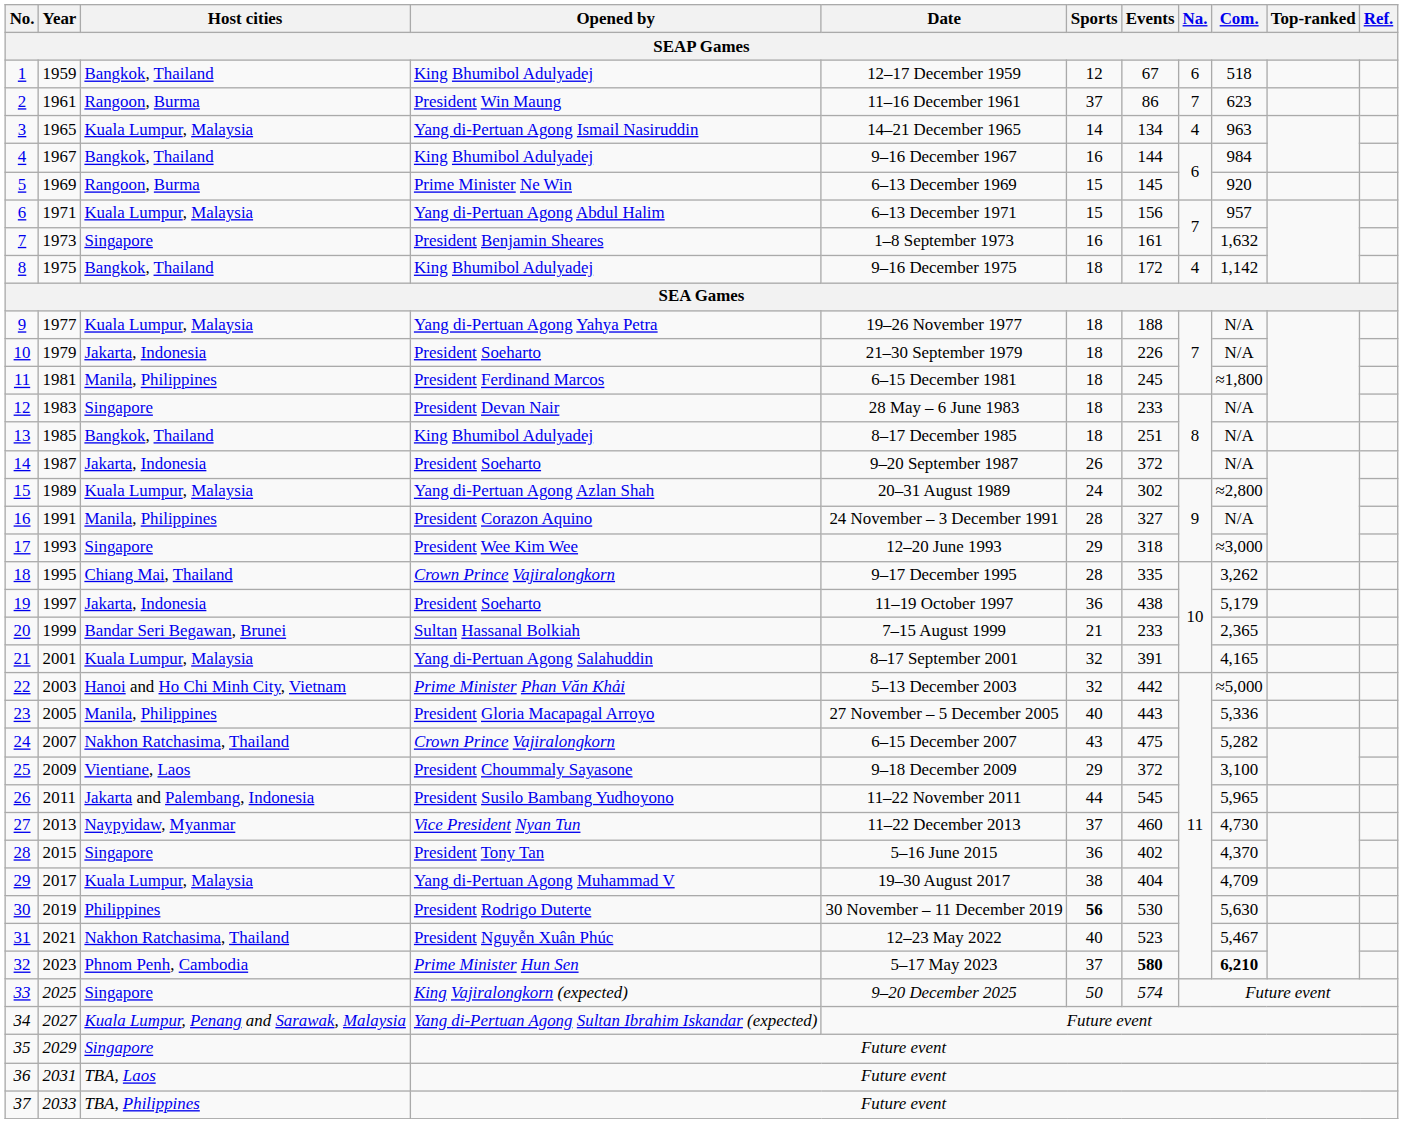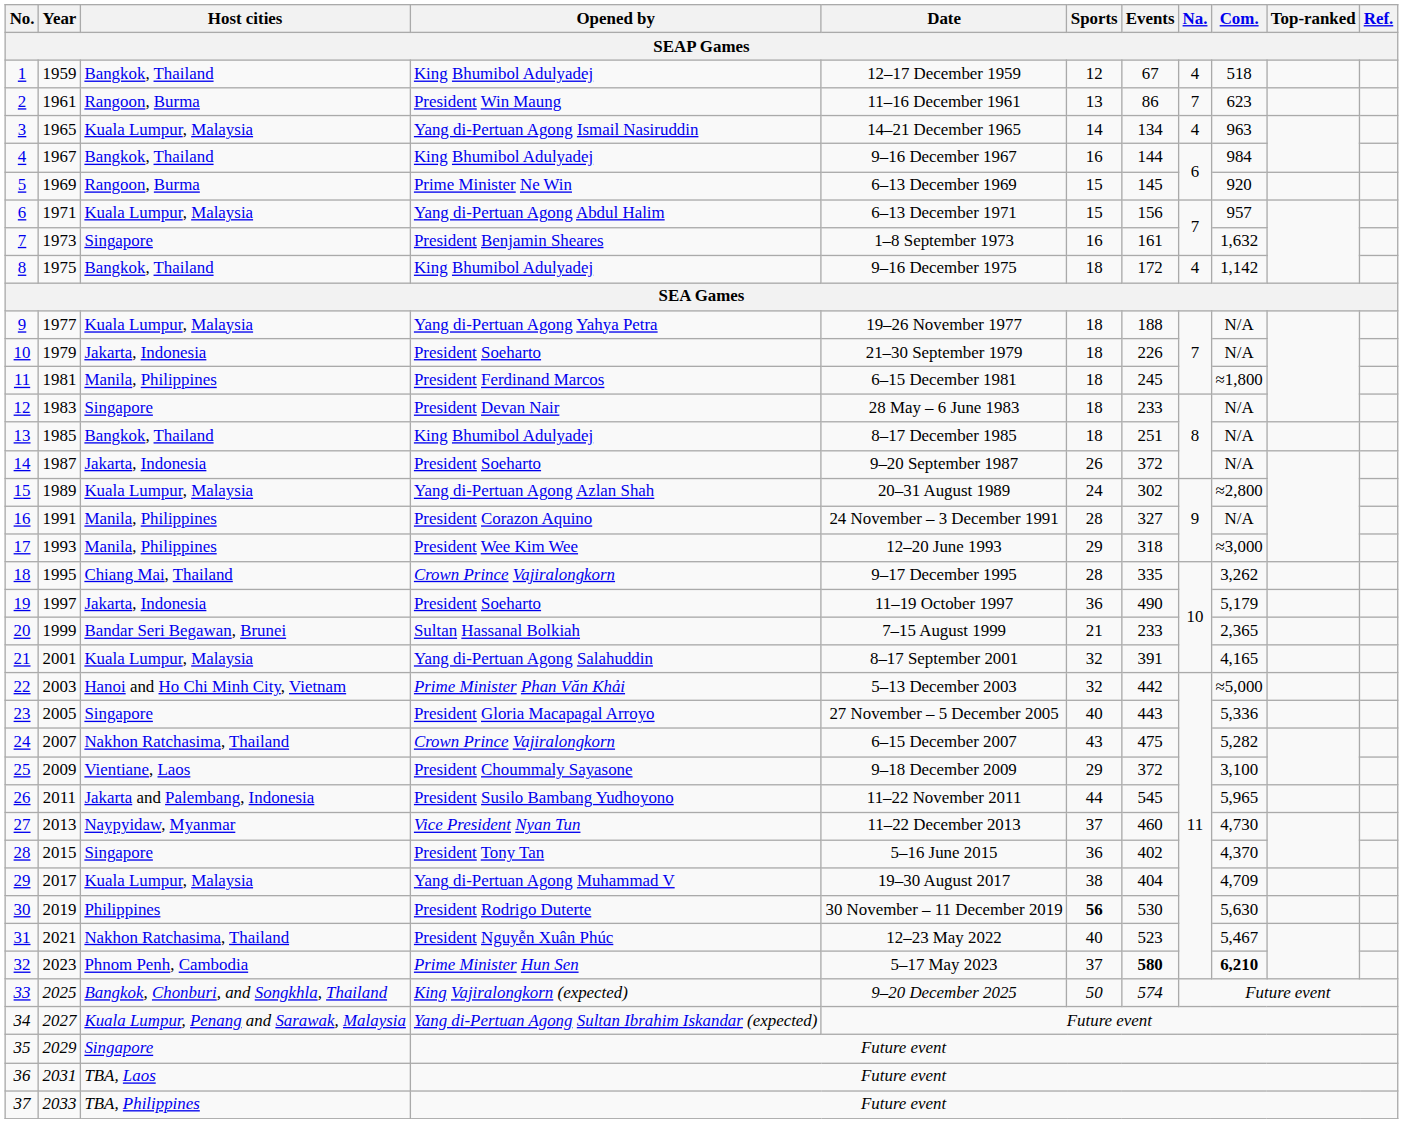 <table class="wikitable sortable" style="font-size: 80%; margin-left:auto; margin-right:auto;">
 <tr>
 <th rowspan="1">No.</th>
 <th rowspan="1">Year</th>
 <th rowspan="1">Host cities</th>
 <th rowspan="1">Opened by</th>
 <th rowspan="1">Date</th>
 <th rowspan="1">Sports</th>
 <th rowspan="1">Events</th>
 <th rowspan="1"><a href='#'>Na.</a></th>
 <th rowspan="1"><a href='#'>Com.</a></th>
 <th rowspan="1">Top-ranked</th>
 <th rowspan="1"><a href='#'>Ref.</a></th>
 </tr>
 <tr>
 <th colspan="11" style="text-align:center;"><strong>SEAP Games</strong></th>
 </tr>
 <tr>
 <td align="center"><a href='#'>1</a></td>
 <td align="center">1959</td>
 <td align="left"> <a href='#'>Bangkok</a>, <a href='#'>Thailand</a></td>
 <td align="left"><a href='#'>King</a> <a href='#'>Bhumibol Adulyadej</a></td>
 <td align="center">12–17 December 1959</td>
 <td align="center">12</td>
 <td align="center">67</td>
-<td align="center">6</td>
+<td align="center">4</td>
 <td align="center">518</td>
 <td align="left"></td>
 <td align="center"></td>
 </tr>
 <tr>
 <td align="center"><a href='#'>2</a></td>
 <td align="center">1961</td>
 <td align="left"> <a href='#'>Rangoon</a>, <a href='#'>Burma</a></td>
 <td align="left"><a href='#'>President</a> <a href='#'>Win Maung</a></td>
 <td align="center">11–16 December 1961</td>
-<td align="center">37</td>
+<td align="center">13</td>
 <td align="center">86</td>
 <td align="center">7</td>
 <td align="center">623</td>
 <td align="left"></td>
 <td align="center"></td>
 </tr>
 <tr>
 <td align="center"><a href='#'>3</a></td>
 <td align="center">1965</td>
 <td align="left"> <a href='#'>Kuala Lumpur</a>, <a href='#'>Malaysia</a></td>
 <td align="left"><a href='#'>Yang di-Pertuan Agong</a> <a href='#'>Ismail Nasiruddin</a></td>
 <td align="center">14–21 December 1965</td>
 <td align="center">14</td>
 <td align="center">134</td>
 <td align="center">4</td>
 <td align="center">963</td>
 <td rowspan="2" align="left"></td>
 <td align="center"></td>
 </tr>
 <tr>
 <td align="center"><a href='#'>4</a></td>
 <td align="center">1967</td>
 <td align="left"> <a href='#'>Bangkok</a>, <a href='#'>Thailand</a></td>
 <td align="left"><a href='#'>King</a> <a href='#'>Bhumibol Adulyadej</a></td>
 <td align="center">9–16 December 1967</td>
 <td align="center">16</td>
 <td align="center">144</td>
 <td rowspan="2" align="center">6</td>
 <td align="center">984</td>
 <td align="center"></td>
 </tr>
 <tr>
 <td align="center"><a href='#'>5</a></td>
 <td align="center">1969</td>
 <td align="left"> <a href='#'>Rangoon</a>, <a href='#'>Burma</a></td>
 <td align="left"><a href='#'>Prime Minister</a> <a href='#'>Ne Win</a></td>
 <td align="center">6–13 December 1969</td>
 <td align="center">15</td>
 <td align="center">145</td>
 <td align="center">920</td>
 <td align="left"></td>
 <td align="center"></td>
 </tr>
 <tr>
 <td align="center"><a href='#'>6</a></td>
 <td align="center">1971</td>
 <td align="left"> <a href='#'>Kuala Lumpur</a>, <a href='#'>Malaysia</a></td>
 <td align="left"><a href='#'>Yang di-Pertuan Agong</a> <a href='#'>Abdul Halim</a></td>
 <td align="center">6–13 December 1971</td>
 <td align="center">15</td>
 <td align="center">156</td>
 <td rowspan="2" align="center">7</td>
 <td align="center">957</td>
 <td rowspan="3" align="left"></td>
 <td align="center"></td>
 </tr>
 <tr>
 <td align="center"><a href='#'>7</a></td>
 <td align="center">1973</td>
 <td align="left"> <a href='#'>Singapore</a></td>
 <td align="left"><a href='#'>President</a> <a href='#'>Benjamin Sheares</a></td>
 <td align="center">1–8 September 1973</td>
 <td align="center">16</td>
 <td align="center">161</td>
 <td align="center">1,632</td>
 <td align="center"></td>
 </tr>
 <tr>
 <td align="center"><a href='#'>8</a></td>
 <td align="center">1975</td>
 <td align="left"> <a href='#'>Bangkok</a>, <a href='#'>Thailand</a></td>
 <td align="left"><a href='#'>King</a> <a href='#'>Bhumibol Adulyadej</a></td>
 <td align="center">9–16 December 1975</td>
 <td align="center">18</td>
 <td align="center">172</td>
 <td align="center">4</td>
 <td align="center">1,142</td>
 <td align="center"></td>
 </tr>
 <tr>
 <th colspan="11" style="text-align:center;"><strong>SEA Games</strong></th>
 </tr>
 <tr>
 <td align="center"><a href='#'>9</a></td>
 <td align="center">1977</td>
 <td align="left"> <a href='#'>Kuala Lumpur</a>, <a href='#'>Malaysia</a></td>
 <td><a href='#'>Yang di-Pertuan Agong</a> <a href='#'>Yahya Petra</a></td>
 <td align="center">19–26 November 1977</td>
 <td align="center">18</td>
 <td align="center">188</td>
 <td rowspan="3" align="center">7</td>
 <td align="center">N/A</td>
 <td rowspan=4 align="left"></td>
 <td align="center"></td>
 </tr>
 <tr>
 <td align="center"><a href='#'>10</a></td>
 <td align="center">1979</td>
 <td align="left"> <a href='#'>Jakarta</a>, <a href='#'>Indonesia</a></td>
 <td><a href='#'>President</a> <a href='#'>Soeharto</a></td>
 <td align="center">21–30 September 1979</td>
 <td align="center">18</td>
 <td align="center">226</td>
 <td align="center">N/A</td>
 <td align="center"></td>
 </tr>
 <tr>
 <td align="center"><a href='#'>11</a></td>
 <td align="center">1981</td>
 <td align="left"> <a href='#'>Manila</a>, <a href='#'>Philippines</a></td>
 <td><a href='#'>President</a> <a href='#'>Ferdinand Marcos</a></td>
 <td align="center">6–15 December 1981</td>
 <td align="center">18</td>
 <td align="center">245</td>
 <td align="center">≈1,800</td>
 <td></td>
 </tr>
 <tr>
 <td align="center"><a href='#'>12</a></td>
 <td align="center">1983</td>
 <td align="left"> <a href='#'>Singapore</a></td>
 <td><a href='#'>President</a> <a href='#'>Devan Nair</a></td>
 <td align="center">28 May – 6 June 1983</td>
 <td align="center">18</td>
 <td align="center">233</td>
 <td rowspan="3" align="center">8</td>
 <td align="center">N/A</td>
 <td align="center"></td>
 </tr>
 <tr>
 <td align="center"><a href='#'>13</a></td>
 <td align="center">1985</td>
 <td align="left"> <a href='#'>Bangkok</a>, <a href='#'>Thailand</a></td>
 <td><a href='#'>King</a> <a href='#'>Bhumibol Adulyadej</a></td>
 <td align="center">8–17 December 1985</td>
 <td align="center">18</td>
 <td align="center">251</td>
 <td align="center">N/A</td>
 <td></td>
 <td align="center"></td>
 </tr>
 <tr>
 <td align="center"><a href='#'>14</a></td>
 <td align="center">1987</td>
 <td align="left"> <a href='#'>Jakarta</a>, <a href='#'>Indonesia</a></td>
 <td><a href='#'>President</a> <a href='#'>Soeharto</a></td>
 <td align="center">9–20 September 1987</td>
 <td align="center">26</td>
 <td align="center">372</td>
 <td align="center">N/A</td>
 <td rowspan=4 align="left"></td>
 <td align="center"></td>
 </tr>
 <tr>
 <td align="center"><a href='#'>15</a></td>
 <td align="center">1989</td>
 <td align="left"> <a href='#'>Kuala Lumpur</a>, <a href='#'>Malaysia</a></td>
 <td><a href='#'>Yang di-Pertuan Agong</a> <a href='#'>Azlan Shah</a></td>
 <td align="center">20–31 August 1989</td>
 <td align="center">24</td>
 <td align="center">302</td>
 <td rowspan="3" align="center">9</td>
 <td align="center">≈2,800</td>
 <td align="center"></td>
 </tr>
 <tr>
 <td align="center"><a href='#'>16</a></td>
 <td align="center">1991</td>
 <td align="left"> <a href='#'>Manila</a>, <a href='#'>Philippines</a></td>
 <td><a href='#'>President</a> <a href='#'>Corazon Aquino</a></td>
 <td align="center">24 November – 3 December 1991</td>
 <td align="center">28</td>
 <td align="center">327</td>
 <td align="center">N/A</td>
 <td align="center"></td>
 </tr>
 <tr>
 <td align="center"><a href='#'>17</a></td>
 <td align="center">1993</td>
-<td align="left"> <a href='#'>Singapore</a></td>
+<td align="left"> <a href='#'>Manila</a>, <a href='#'>Philippines</a></td>
 <td><a href='#'>President</a> <a href='#'>Wee Kim Wee</a></td>
 <td align="center">12–20 June 1993</td>
 <td align="center">29</td>
 <td align="center">318</td>
 <td align="center">≈3,000</td>
 <td align="center"></td>
 </tr>
 <tr>
 <td align="center"><a href='#'>18</a></td>
 <td align="center">1995</td>
 <td align="left"> <a href='#'>Chiang Mai</a>, <a href='#'>Thailand</a></td>
 <td><em><a href='#'>Crown Prince</a></em> <em><a href='#'>Vajiralongkorn</a></em></td>
 <td align="center">9–17 December 1995</td>
 <td align="center">28</td>
 <td align="center">335</td>
 <td rowspan="4" align="center">10</td>
 <td align="center">3,262</td>
 <td></td>
 <td align="center"></td>
 </tr>
 <tr>
 <td align="center"><a href='#'>19</a></td>
 <td align="center">1997</td>
 <td align="left"> <a href='#'>Jakarta</a>, <a href='#'>Indonesia</a></td>
 <td><a href='#'>President</a> <a href='#'>Soeharto</a></td>
 <td align="center">11–19 October 1997</td>
 <td align="center">36</td>
-<td align="center">438</td>
+<td align="center">490</td>
 <td align="center">5,179</td>
 <td></td>
 <td align="center"></td>
 </tr>
 <tr>
 <td align="center"><a href='#'>20</a></td>
 <td align="center">1999</td>
 <td align="left"> <a href='#'>Bandar Seri Begawan</a>, <a href='#'>Brunei</a></td>
 <td><a href='#'>Sultan</a> <a href='#'>Hassanal Bolkiah</a></td>
 <td align="center">7–15 August 1999</td>
 <td align="center">21</td>
 <td align="center">233</td>
 <td align="center">2,365</td>
 <td></td>
 <td align="center"></td>
 </tr>
 <tr>
 <td align="center"><a href='#'>21</a></td>
 <td align="center">2001</td>
 <td align="left"> <a href='#'>Kuala Lumpur</a>, <a href='#'>Malaysia</a></td>
 <td><a href='#'>Yang di-Pertuan Agong</a> <a href='#'>Salahuddin</a></td>
 <td align="center">8–17 September 2001</td>
 <td align="center">32</td>
 <td align="center">391</td>
 <td align="center">4,165</td>
 <td></td>
 <td align="center"></td>
 </tr>
 <tr>
 <td align="center"><a href='#'>22</a></td>
 <td align="center">2003</td>
 <td align="left"> <a href='#'>Hanoi</a> and <a href='#'>Ho Chi Minh City</a>, <a href='#'>Vietnam</a></td>
 <td><em><a href='#'>Prime Minister</a></em> <em><a href='#'>Phan Văn Khải</a></em></td>
 <td align="center">5–13 December 2003</td>
 <td align="center">32</td>
 <td align="center">442</td>
 <td rowspan="11" align="center">11</td>
 <td align="center">≈5,000</td>
 <td></td>
 <td align="center"></td>
 </tr>
 <tr>
 <td align="center"><a href='#'>23</a></td>
 <td align="center">2005</td>
-<td align="left"> <a href='#'>Manila</a>, <a href='#'>Philippines</a></td>
+<td align="left"> <a href='#'>Singapore</a></td>
 <td><a href='#'>President</a> <a href='#'>Gloria Macapagal Arroyo</a></td>
 <td align="center">27 November – 5 December 2005</td>
 <td align="center">40</td>
 <td align="center">443</td>
 <td align="center">5,336</td>
 <td></td>
 <td align="center"></td>
 </tr>
 <tr>
 <td align="center"><a href='#'>24</a></td>
 <td align="center">2007</td>
 <td align="left"> <a href='#'>Nakhon Ratchasima</a>, <a href='#'>Thailand</a></td>
 <td><em><a href='#'>Crown Prince</a></em> <em><a href='#'>Vajiralongkorn</a></em></td>
 <td align="center">6–15 December 2007</td>
 <td align="center">43</td>
 <td align="center">475</td>
 <td align="center">5,282</td>
 <td rowspan=2 align="left"></td>
 <td align="center"></td>
 </tr>
 <tr>
 <td align="center"><a href='#'>25</a></td>
 <td align="center">2009</td>
 <td align="left"> <a href='#'>Vientiane</a>, <a href='#'>Laos</a></td>
 <td><a href='#'>President</a> <a href='#'>Choummaly Sayasone</a></td>
 <td align="center">9–18 December 2009</td>
 <td align="center">29</td>
 <td align="center">372</td>
 <td align="center">3,100</td>
 <td align="center"></td>
 </tr>
 <tr>
 <td align="center"><a href='#'>26</a></td>
 <td align="center">2011</td>
 <td align="left"> <a href='#'>Jakarta</a> and <a href='#'>Palembang</a>, <a href='#'>Indonesia</a></td>
 <td><a href='#'>President</a> <a href='#'>Susilo Bambang Yudhoyono</a></td>
 <td align="center">11–22 November 2011</td>
 <td align="center">44</td>
 <td align="center">545</td>
 <td align="center">5,965</td>
 <td></td>
 <td align="center"></td>
 </tr>
 <tr>
 <td align="center"><a href='#'>27</a></td>
 <td align="center">2013</td>
 <td align="left"> <a href='#'>Naypyidaw</a>, <a href='#'>Myanmar</a></td>
 <td><em><a href='#'>Vice President</a></em> <em><a href='#'>Nyan Tun</a></em></td>
 <td align="center">11–22 December 2013</td>
 <td align="center">37</td>
 <td align="center">460</td>
 <td align="center">4,730</td>
 <td rowspan=2 align="left"></td>
 <td align="center"></td>
 </tr>
 <tr>
 <td align="center"><a href='#'>28</a></td>
 <td align="center">2015</td>
 <td align="left"> <a href='#'>Singapore</a></td>
 <td><a href='#'>President</a> <a href='#'>Tony Tan</a></td>
 <td align="center">5–16 June 2015</td>
 <td align="center">36</td>
 <td align="center">402</td>
 <td align="center">4,370</td>
 <td align="center"></td>
 </tr>
 <tr>
 <td align="center"><a href='#'>29</a></td>
 <td align="center">2017</td>
 <td align="left"> <a href='#'>Kuala Lumpur</a>, <a href='#'>Malaysia</a></td>
 <td><a href='#'>Yang di-Pertuan Agong</a> <a href='#'>Muhammad V</a></td>
 <td align="center">19–30 August 2017</td>
 <td align="center">38</td>
 <td align="center">404</td>
 <td align="center">4,709</td>
 <td></td>
 <td align="center"></td>
 </tr>
 <tr>
 <td align="center"><a href='#'>30</a></td>
 <td align="center">2019</td>
 <td align="left"> <a href='#'>Philippines</a></td>
 <td><a href='#'>President</a> <a href='#'>Rodrigo Duterte</a></td>
 <td align="center">30 November – 11 December 2019</td>
 <td align="center"><strong>56</strong></td>
 <td align="center">530</td>
 <td align="center">5,630</td>
 <td></td>
 <td align="center"></td>
 </tr>
 <tr>
 <td align="center"><a href='#'>31</a></td>
 <td align="center">2021</td>
 <td align="left"> <a href='#'>Nakhon Ratchasima</a>, <a href='#'>Thailand</a></td>
 <td><a href='#'>President</a> <a href='#'>Nguyễn Xuân Phúc</a></td>
 <td align="center">12–23 May 2022</td>
 <td align="center">40</td>
 <td align="center">523</td>
 <td align="center">5,467</td>
 <td rowspan=2 align="left"></td>
 <td></td>
 </tr>
 <tr>
 <td align="center"><a href='#'>32</a></td>
 <td align="center">2023</td>
 <td align="left"> <a href='#'>Phnom Penh</a>, <a href='#'>Cambodia</a></td>
 <td><em><a href='#'>Prime Minister</a></em> <em><a href='#'>Hun Sen</a></em></td>
 <td align="center">5–17 May 2023</td>
 <td align="center">37</td>
 <td align="center"><strong>580</strong></td>
 <td align="center"><strong>6,210</strong></td>
 <td></td>
 </tr>
 <tr>
 <td align="center"><em><a href='#'>33</a></em></td>
 <td align="center"><em>2025</em></td>
-<td align="left"> <a href='#'>Singapore</a></td>
+<td align="left"><em>  <a href='#'>Bangkok</a>, <a href='#'>Chonburi</a>, and <a href='#'>Songkhla</a>, <a href='#'>Thailand</a></em></td>
 <td align="left"><em><a href='#'>King</a> <a href='#'>Vajiralongkorn</a> (expected)</em></td>
 <td align="center"><em>9–20 December 2025</em></td>
 <td align="center"><em>50</em></td>
 <td align="center"><em>574</em></td>
 <td colspan="4" align="center"><em>Future event</em></td>
 </tr>
 <tr>
 <td align="center"><em>34</em></td>
 <td align="center"><em>2027</em></td>
 <td align="left"><em> <a href='#'>Kuala Lumpur</a>, <a href='#'>Penang</a> and <a href='#'>Sarawak</a>, <a href='#'>Malaysia</a></em></td>
 <td align="left"><em><a href='#'>Yang di-Pertuan Agong</a> <a href='#'>Sultan Ibrahim Iskandar</a> (expected)</em></td>
 <td colspan="8" align="center"><em>Future event</em></td>
 </tr>
 <tr>
 <td align="center"><em>35</em></td>
 <td align="center"><em>2029</em></td>
 <td align="left"><em> <a href='#'>Singapore</a></em></td>
 <td colspan="8" align="center"><em>Future event</em></td>
 </tr>
 <tr>
 <td align="center"><em>36</em></td>
 <td align="center"><em>2031</em></td>
 <td align="left"><em> TBA, <a href='#'>Laos</a></em></td>
 <td colspan="8" align="center"><em>Future event</em></td>
 </tr>
 <tr>
 <td align="center"><em>37</em></td>
 <td align="center"><em>2033</em></td>
 <td align="left"><em> TBA, <a href='#'>Philippines</a></em></td>
 <td colspan="8" align="center"><em>Future event</em></td>
 </tr>
 </table>
